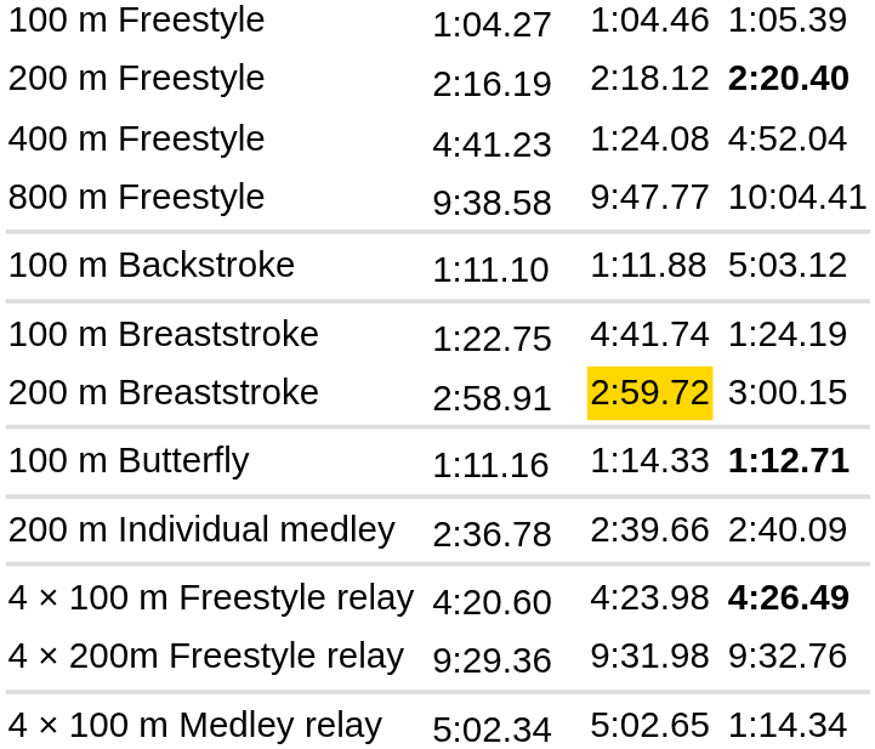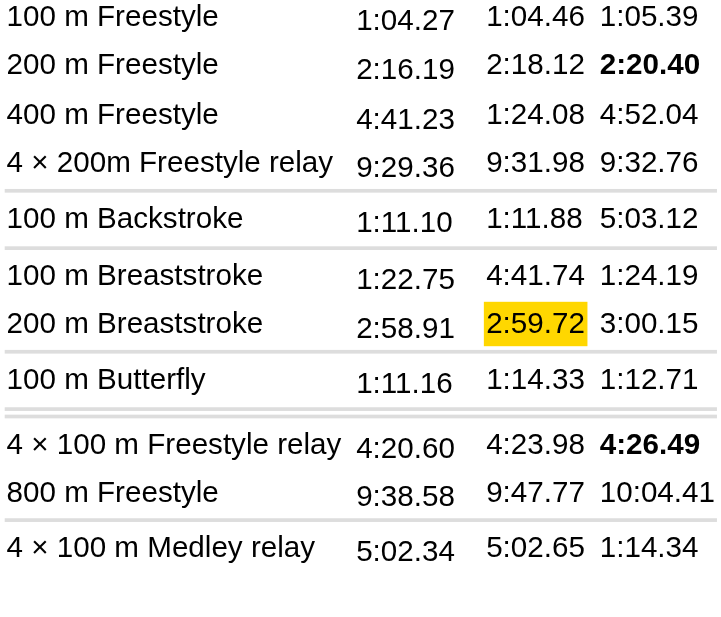 <table>
 <tr>
 <td>100 m Freestyle</td>
 <td></td>
 <td>1:04.27  <sup></sup></td>
 <td></td>
 <td>1:04.46</td>
 <td></td>
 <td>1:05.39</td>
 </tr>
 <tr>
 <td>200 m Freestyle</td>
 <td></td>
 <td>2:16.19  <sup></sup></td>
 <td></td>
 <td>2:18.12</td>
 <td></td>
 <td><strong>2:20.40</strong></td>
 </tr>
 <tr>
 <td>400 m Freestyle</td>
 <td></td>
 <td>4:41.23  <sup></sup></td>
 <td></td>
 <td>1:24.08</td>
 <td></td>
 <td>4:52.04</td>
 </tr>
 <tr>
-<td>800 m Freestyle</td>
+<td>4 × 200m Freestyle relay</td>
 <td></td>
-<td>9:38.58  <sup></sup></td>
+<td>9:29.36  <sup></sup></td>
 <td></td>
-<td>9:47.77</td>
+<td>9:31.98</td>
 <td></td>
-<td>10:04.41</td>
+<td>9:32.76</td>
 </tr>
 <tr bgcolor=#ddd>
 <td colspan=7></td>
 </tr>
 <tr>
 <td>100 m Backstroke</td>
 <td></td>
 <td>1:11.10  <sup></sup></td>
 <td></td>
 <td>1:11.88</td>
 <td></td>
 <td>5:03.12</td>
 </tr>
 <tr bgcolor=#ddd>
 <td colspan=7></td>
 </tr>
 <tr>
 <td>100 m Breaststroke</td>
 <td></td>
 <td>1:22.75  <sup></sup></td>
 <td></td>
 <td>4:41.74</td>
 <td></td>
 <td>1:24.19</td>
 </tr>
 <tr>
 <td>200 m Breaststroke</td>
 <td></td>
 <td>2:58.91  <sup></sup></td>
 <td></td>
 <td style="background: gold;">2:59.72</td>
 <td></td>
 <td>3:00.15</td>
 </tr>
 <tr bgcolor=#ddd>
 <td colspan=7></td>
 </tr>
 <tr>
 <td>100 m Butterfly</td>
 <td></td>
 <td>1:11.16  <sup></sup></td>
 <td></td>
 <td>1:14.33</td>
 <td></td>
-<td><strong>1:12.71</strong></td>
+<td>1:12.71</td>
 </tr>
 <tr bgcolor=#ddd>
 <td colspan=7></td>
-</tr>
-<tr>
-<td>200 m Individual medley</td>
-<td></td>
-<td>2:36.78  <sup></sup></td>
-<td></td>
-<td>2:39.66</td>
-<td></td>
-<td>2:40.09</td>
 </tr>
 <tr bgcolor=#ddd>
 <td colspan=7></td>
 </tr>
 <tr>
 <td>4 × 100 m Freestyle relay</td>
 <td></td>
 <td>4:20.60  <sup></sup></td>
 <td></td>
 <td>4:23.98</td>
 <td></td>
 <td><strong>4:26.49</strong></td>
 </tr>
 <tr>
-<td>4 × 200m Freestyle relay</td>
+<td>800 m Freestyle</td>
 <td></td>
-<td>9:29.36  <sup></sup></td>
+<td>9:38.58  <sup></sup></td>
 <td></td>
-<td>9:31.98</td>
+<td>9:47.77</td>
 <td></td>
-<td>9:32.76</td>
+<td>10:04.41</td>
 </tr>
 <tr bgcolor=#ddd>
 <td colspan=7></td>
 </tr>
 <tr>
 <td>4 × 100 m Medley relay</td>
 <td></td>
 <td>5:02.34  <sup></sup></td>
 <td></td>
 <td>5:02.65</td>
 <td></td>
 <td>1:14.34</td>
 </tr>
 </table>
